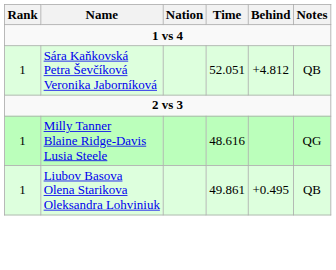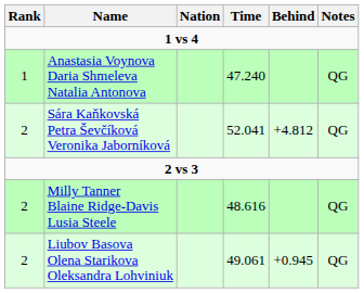 <table class="wikitable sortable" style="text-align:center">
 <tr>
 <th>Rank</th>
 <th>Name</th>
 <th>Nation</th>
 <th>Time</th>
 <th>Behind</th>
 <th>Notes</th>
 </tr>
 <tr>
 <td colspan=6><strong>1 vs 4</strong></td>
 </tr>
+<tr bgcolor=bbffbb>
+<td>1</td>
+<td align=left><a href='#'>Anastasia Voynova</a><br><a href='#'>Daria Shmeleva</a><br><a href='#'>Natalia Antonova</a></td>
+<td align=left></td>
+<td>47.240</td>
+<td></td>
+<td>QG</td>
+</tr>
 <tr bgcolor=ddffdd>
-<td>1</td>
+<td>2</td>
 <td align=left><a href='#'>Sára Kaňkovská</a><br><a href='#'>Petra Ševčíková</a><br><a href='#'>Veronika Jaborníková</a></td>
 <td align=left></td>
-<td>52.051</td>
+<td>52.041</td>
 <td>+4.812</td>
-<td>QB</td>
+<td>QG</td>
 </tr>
 <tr>
 <td colspan=6><strong>2 vs 3</strong></td>
 </tr>
 <tr bgcolor=bbffbb>
-<td>1</td>
+<td>2</td>
 <td align=left><a href='#'>Milly Tanner</a><br><a href='#'>Blaine Ridge-Davis</a><br><a href='#'>Lusia Steele</a></td>
 <td align=left></td>
 <td>48.616</td>
 <td></td>
 <td>QG</td>
 </tr>
 <tr bgcolor=ddffdd>
-<td>1</td>
+<td>2</td>
 <td align=left><a href='#'>Liubov Basova</a><br><a href='#'>Olena Starikova</a><br><a href='#'>Oleksandra Lohviniuk</a></td>
 <td align=left></td>
-<td>49.861</td>
-<td>+0.495</td>
-<td>QB</td>
+<td>49.061</td>
+<td>+0.945</td>
+<td>QG</td>
 </tr>
 </table>
